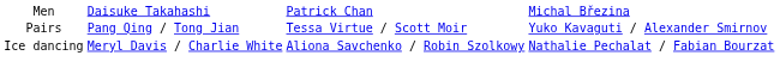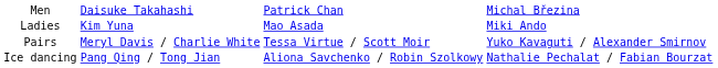 <table>
 <tr>
 <td align="center">Men</td>
 <td> <a href='#'>Daisuke Takahashi</a></td>
 <td> <a href='#'>Patrick Chan</a></td>
 <td> <a href='#'>Michal Březina</a></td>
 </tr>
 <tr>
+<td align="center">Ladies</td>
+<td> <a href='#'>Kim Yuna</a></td>
+<td> <a href='#'>Mao Asada</a></td>
+<td> <a href='#'>Miki Ando</a></td>
+</tr>
+<tr>
 <td align="center">Pairs</td>
-<td> <a href='#'>Pang Qing</a> / <a href='#'>Tong Jian</a></td>
+<td> <a href='#'>Meryl Davis</a> / <a href='#'>Charlie White</a></td>
 <td> <a href='#'>Tessa Virtue</a> / <a href='#'>Scott Moir</a></td>
 <td> <a href='#'>Yuko Kavaguti</a> / <a href='#'>Alexander Smirnov</a></td>
 </tr>
 <tr>
 <td align="center">Ice dancing</td>
-<td> <a href='#'>Meryl Davis</a> / <a href='#'>Charlie White</a></td>
+<td> <a href='#'>Pang Qing</a> / <a href='#'>Tong Jian</a></td>
 <td> <a href='#'>Aliona Savchenko</a> / <a href='#'>Robin Szolkowy</a></td>
 <td> <a href='#'>Nathalie Pechalat</a> / <a href='#'>Fabian Bourzat</a></td>
 </tr>
 </table>
